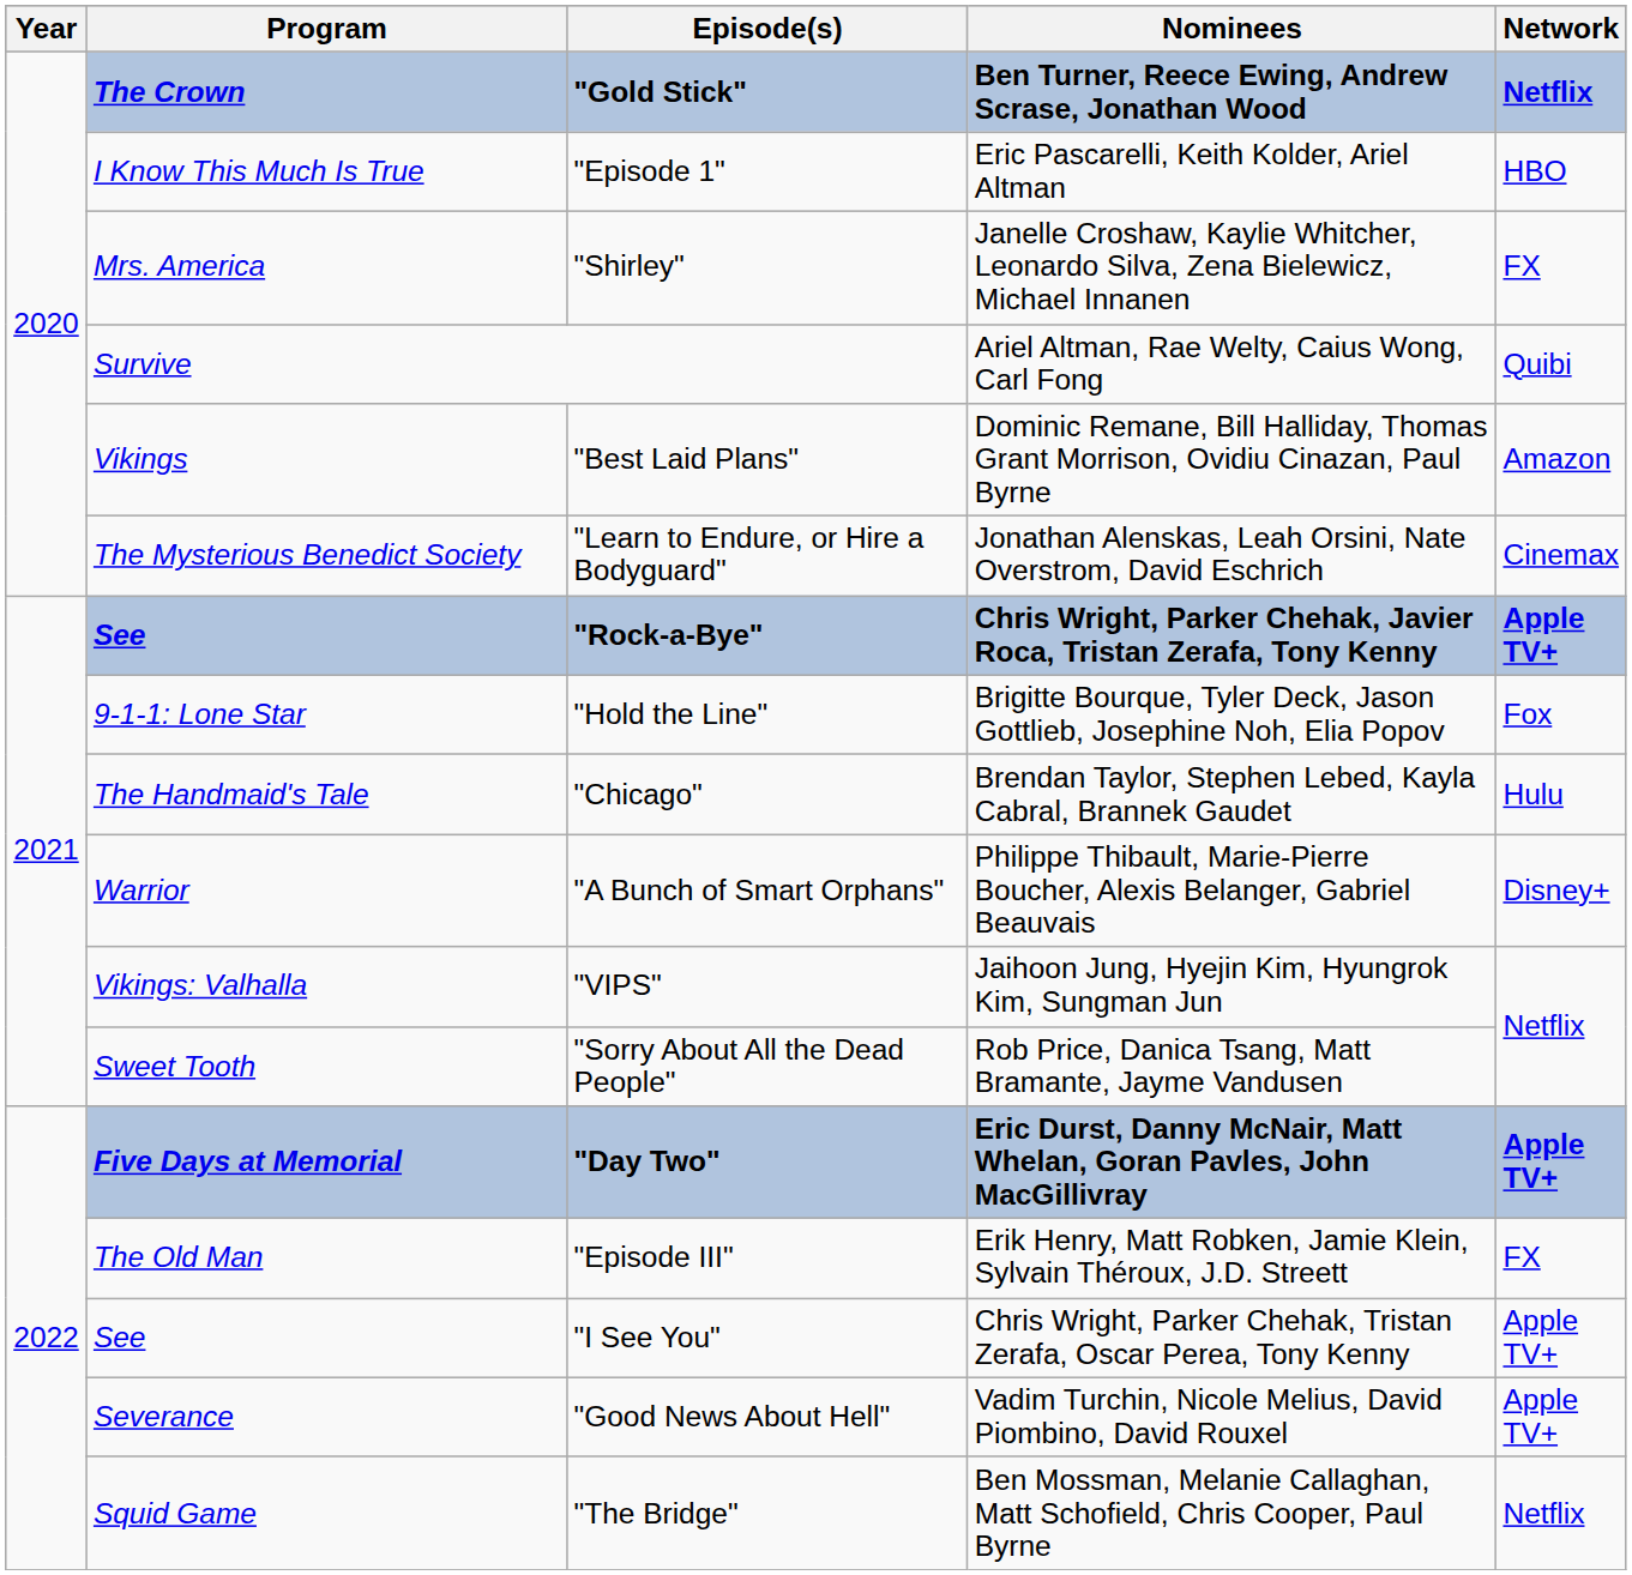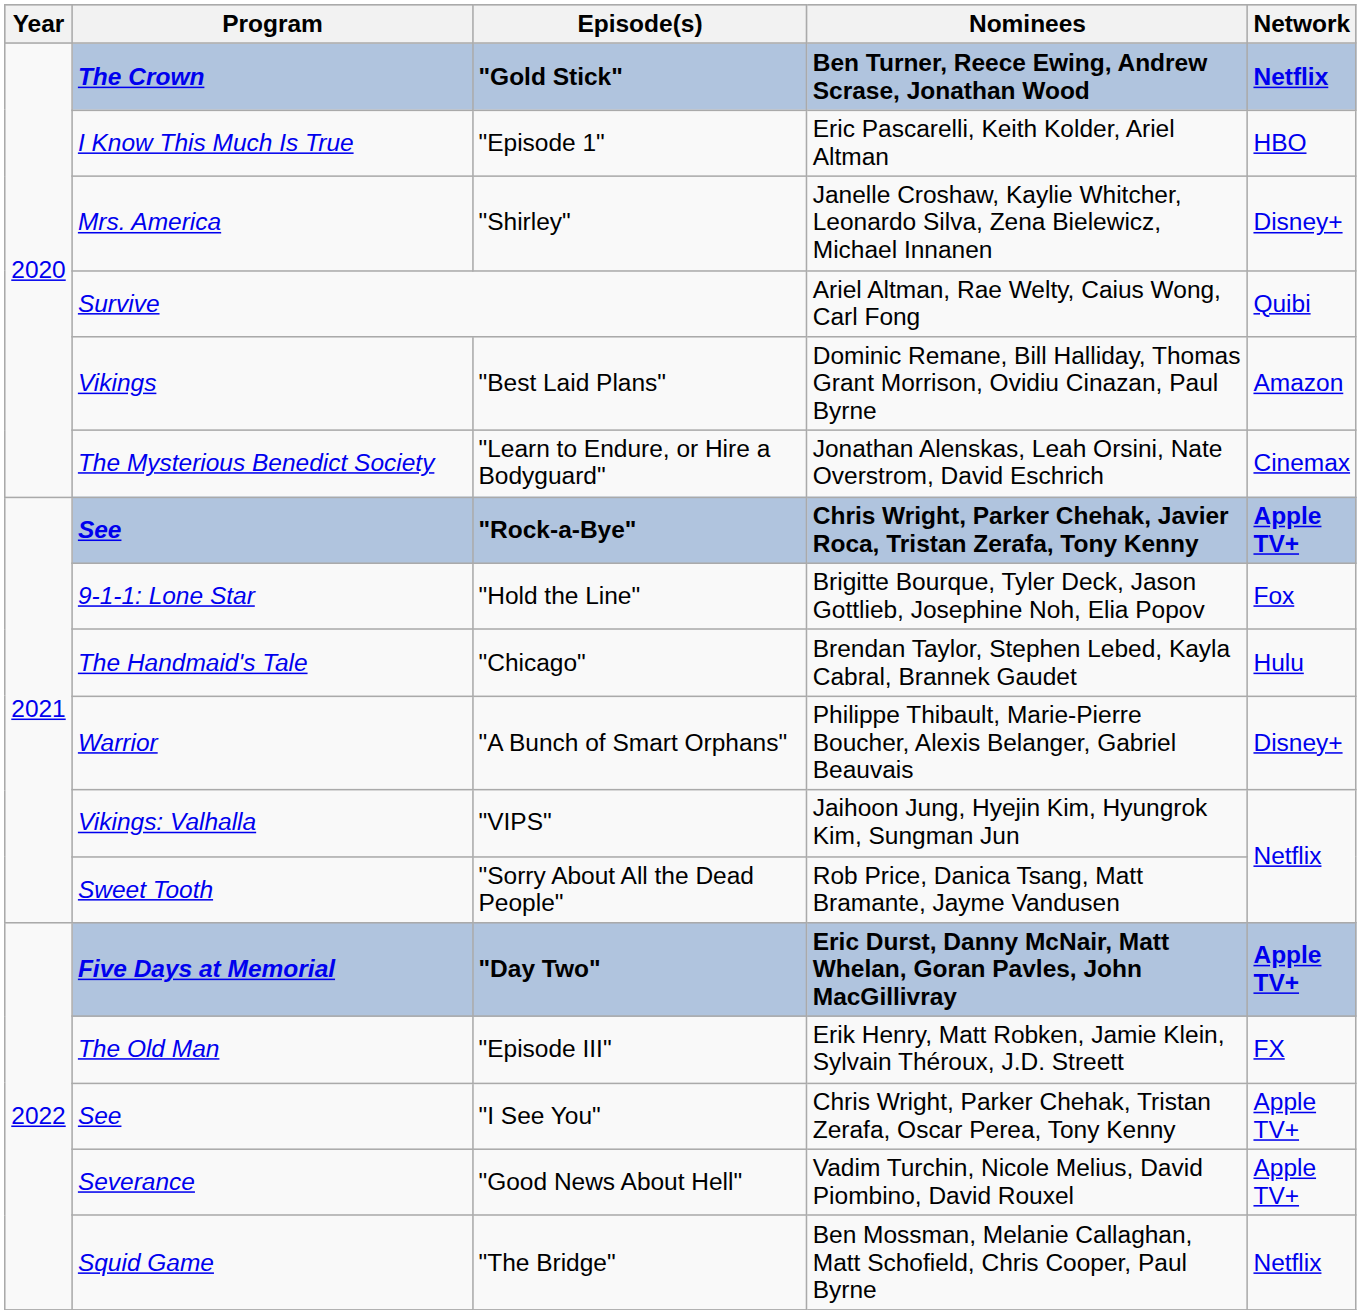 <table class="wikitable" style="width:100%">
 <tr bgcolor="#bebebe">
 <th width="5%">Year</th>
 <th width="30%">Program</th>
 <th width="25%">Episode(s)</th>
 <th width="33%">Nominees</th>
 <th width="8%">Network</th>
 </tr>
 <tr>
 <td rowspan="6" style="text-align:center;"><a href='#'>2020</a><br></td>
 <td style="background:#B0C4DE;"><strong><em><a href='#'>The Crown</a></em></strong></td>
 <td style="background:#B0C4DE;"><strong>"Gold Stick"</strong></td>
 <td style="background:#B0C4DE;"><strong>Ben Turner, Reece Ewing, Andrew Scrase, Jonathan Wood</strong></td>
 <td style="background:#B0C4DE;"><strong><a href='#'>Netflix</a></strong></td>
 </tr>
 <tr>
 <td><em><a href='#'>I Know This Much Is True</a></em></td>
 <td>"Episode 1"</td>
 <td>Eric Pascarelli, Keith Kolder, Ariel Altman</td>
 <td><a href='#'>HBO</a></td>
 </tr>
 <tr>
 <td><em><a href='#'>Mrs. America</a></em></td>
 <td>"Shirley"</td>
 <td>Janelle Croshaw, Kaylie Whitcher, Leonardo Silva, Zena Bielewicz, Michael Innanen</td>
-<td><a href='#'>FX</a></td>
+<td><a href='#'>Disney+</a></td>
 </tr>
 <tr>
 <td colspan="2"><em><a href='#'>Survive</a></em></td>
 <td>Ariel Altman, Rae Welty, Caius Wong, Carl Fong</td>
 <td><a href='#'>Quibi</a></td>
 </tr>
 <tr>
 <td><em><a href='#'>Vikings</a></em></td>
 <td>"Best Laid Plans"</td>
 <td>Dominic Remane, Bill Halliday, Thomas Grant Morrison, Ovidiu Cinazan, Paul Byrne</td>
 <td><a href='#'>Amazon</a></td>
 </tr>
 <tr>
 <td><em><a href='#'>The Mysterious Benedict Society</a></em></td>
 <td>"Learn to Endure, or Hire a Bodyguard"</td>
 <td>Jonathan Alenskas, Leah Orsini, Nate Overstrom, David Eschrich</td>
 <td><a href='#'>Cinemax</a></td>
 </tr>
 <tr>
 <td rowspan="6" style="text-align:center;"><a href='#'>2021</a><br></td>
 <td style="background:#B0C4DE;"><strong><em><a href='#'>See</a></em></strong></td>
 <td style="background:#B0C4DE;"><strong>"Rock-a-Bye"</strong></td>
 <td style="background:#B0C4DE;"><strong>Chris Wright, Parker Chehak, Javier Roca, Tristan Zerafa, Tony Kenny</strong></td>
 <td style="background:#B0C4DE;"><strong><a href='#'>Apple TV+</a></strong></td>
 </tr>
 <tr>
 <td><em><a href='#'>9-1-1: Lone Star</a></em></td>
 <td>"Hold the Line"</td>
 <td>Brigitte Bourque, Tyler Deck, Jason Gottlieb, Josephine Noh, Elia Popov</td>
 <td><a href='#'>Fox</a></td>
 </tr>
 <tr>
 <td><em><a href='#'>The Handmaid's Tale</a></em></td>
 <td>"Chicago"</td>
 <td>Brendan Taylor, Stephen Lebed, Kayla Cabral, Brannek Gaudet</td>
 <td><a href='#'>Hulu</a></td>
 </tr>
 <tr>
 <td><em><a href='#'>Warrior</a></em></td>
 <td>"A Bunch of Smart Orphans"</td>
 <td>Philippe Thibault, Marie-Pierre Boucher, Alexis Belanger, Gabriel Beauvais</td>
 <td><a href='#'>Disney+</a></td>
 </tr>
 <tr>
 <td><em><a href='#'>Vikings: Valhalla</a></em></td>
 <td>"VIPS"</td>
 <td>Jaihoon Jung, Hyejin Kim, Hyungrok Kim, Sungman Jun</td>
 <td rowspan="2"><a href='#'>Netflix</a></td>
 </tr>
 <tr>
 <td><em><a href='#'>Sweet Tooth</a></em></td>
 <td>"Sorry About All the Dead People"</td>
 <td>Rob Price, Danica Tsang, Matt Bramante, Jayme Vandusen</td>
 </tr>
 <tr>
 <td rowspan="5" style="text-align:center;"><a href='#'>2022</a><br></td>
 <td style="background:#B0C4DE;"><strong><em><a href='#'>Five Days at Memorial</a></em></strong></td>
 <td style="background:#B0C4DE;"><strong>"Day Two"</strong></td>
 <td style="background:#B0C4DE;"><strong>Eric Durst, Danny McNair, Matt Whelan, Goran Pavles, John MacGillivray</strong></td>
 <td style="background:#B0C4DE;"><strong><a href='#'>Apple TV+</a></strong></td>
 </tr>
 <tr>
 <td><em><a href='#'>The Old Man</a></em></td>
 <td>"Episode III"</td>
 <td>Erik Henry, Matt Robken, Jamie Klein, Sylvain Théroux, J.D. Streett</td>
 <td><a href='#'>FX</a></td>
 </tr>
 <tr>
 <td><em><a href='#'>See</a></em></td>
 <td>"I See You"</td>
 <td>Chris Wright, Parker Chehak, Tristan Zerafa, Oscar Perea, Tony Kenny</td>
 <td><a href='#'>Apple TV+</a></td>
 </tr>
 <tr>
 <td><em><a href='#'>Severance</a></em></td>
 <td>"Good News About Hell"</td>
 <td>Vadim Turchin, Nicole Melius, David Piombino, David Rouxel</td>
 <td><a href='#'>Apple TV+</a></td>
 </tr>
 <tr>
 <td><em><a href='#'>Squid Game</a></em></td>
 <td>"The Bridge"</td>
 <td>Ben Mossman, Melanie Callaghan, Matt Schofield, Chris Cooper, Paul Byrne</td>
 <td><a href='#'>Netflix</a></td>
 </tr>
 </table>
